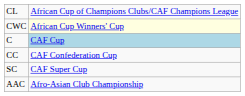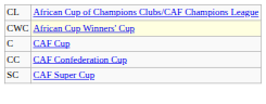 <table class="wikitable" style="font-size:90%">
 <tr>
 <td>CL</td>
 <td><a href='#'>African Cup of Champions Clubs/CAF Champions League</a></td>
 </tr>
 <tr>
 <td>CWC</td>
 <td style="background: lightyellow;"><a href='#'>African Cup Winners' Cup</a></td>
 </tr>
 <tr>
 <td>C</td>
-<td style="background: lightblue;"><a href='#'>CAF Cup</a></td>
+<td><a href='#'>CAF Cup</a></td>
 </tr>
 <tr>
 <td>CC</td>
 <td><a href='#'>CAF Confederation Cup</a></td>
 </tr>
 <tr>
 <td>SC</td>
 <td><a href='#'>CAF Super Cup</a></td>
 </tr>
-<tr>
-<td>AAC</td>
-<td><a href='#'>Afro-Asian Club Championship</a></td>
-</tr>
 </table>
